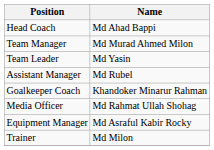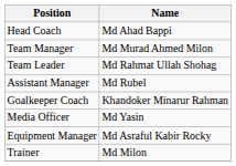 <table class="wikitable" style="text-align:left">
 <tr>
 <th>Position</th>
 <th>Name</th>
 </tr>
 <tr>
 <td>Head Coach</td>
 <td> Md Ahad Bappi</td>
 </tr>
 <tr>
 <td>Team Manager</td>
 <td> Md Murad Ahmed Milon</td>
 </tr>
 <tr>
 <td>Team Leader</td>
-<td> Md Yasin</td>
+<td> Md Rahmat Ullah Shohag</td>
 </tr>
 <tr>
 <td>Assistant Manager</td>
 <td> Md Rubel</td>
 </tr>
 <tr>
 <td>Goalkeeper Coach</td>
 <td> Khandoker Minarur Rahman</td>
 </tr>
 <tr>
 <td>Media Officer</td>
-<td> Md Rahmat Ullah Shohag</td>
+<td> Md Yasin</td>
 </tr>
 <tr>
 <td>Equipment Manager</td>
 <td> Md Asraful Kabir Rocky</td>
 </tr>
 <tr>
 <td>Trainer</td>
 <td> Md Milon</td>
 </tr>
 <tr>
 </tr>
 </table>
